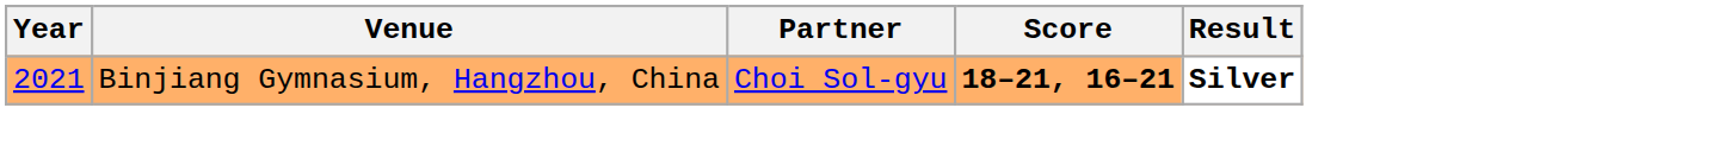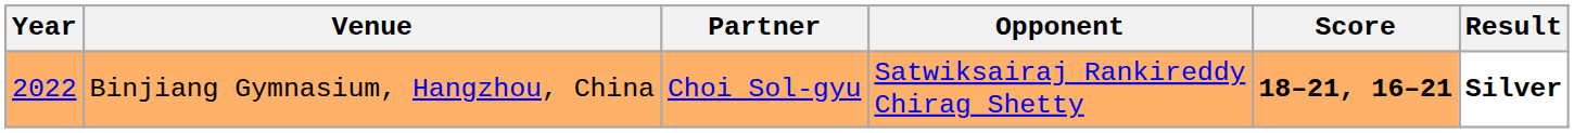 <table class="sortable wikitable" style="font-size: 90%;">
 <tr>
 <th>Year</th>
 <th>Venue</th>
 <th>Partner</th>
+<th>Opponent</th>
 <th>Score</th>
 <th>Result</th>
 </tr>
 <tr style="background:#FFB069">
-<td align="center"><a href='#'>2021</a></td>
+<td align="center"><a href='#'>2022</a></td>
 <td align="left">Binjiang Gymnasium, <a href='#'>Hangzhou</a>, China</td>
 <td align="left"> <a href='#'>Choi Sol-gyu</a></td>
+<td align="left"> <a href='#'>Satwiksairaj Rankireddy</a><br>  <a href='#'>Chirag Shetty</a></td>
 <td align="left"><strong>18–21, 16–21</strong></td>
 <td style="text-align:left; background:white"> <strong>Silver</strong></td>
 </tr>
 </table>
